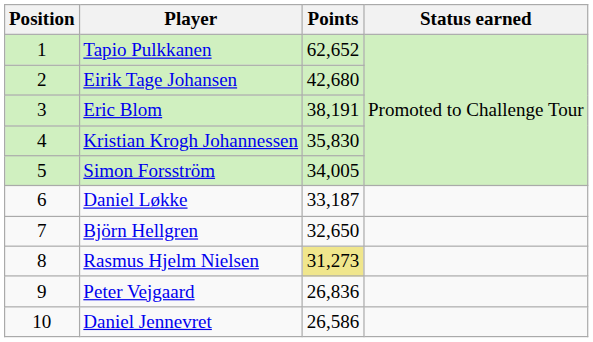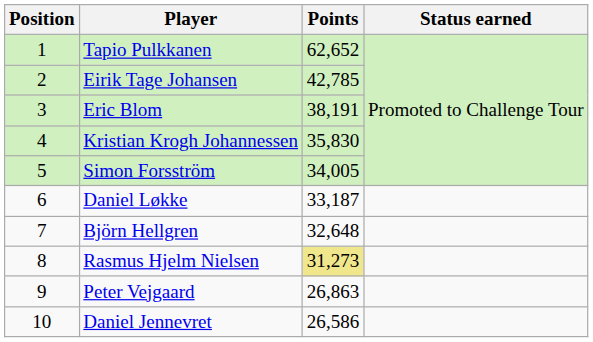 <table class=wikitable>
 <tr>
 <th>Position</th>
 <th>Player</th>
 <th>Points</th>
 <th>Status earned</th>
 </tr>
 <tr style="background:#D0F0C0;">
 <td align=center>1</td>
 <td> <a href='#'>Tapio Pulkkanen</a></td>
 <td align=center>62,652</td>
 <td rowspan=5>Promoted to Challenge Tour</td>
 </tr>
 <tr style="background:#D0F0C0;">
 <td align=center>2</td>
 <td> <a href='#'>Eirik Tage Johansen</a></td>
-<td align=center>42,680</td>
+<td align=center>42,785</td>
 </tr>
 <tr style="background:#D0F0C0;">
 <td align=center>3</td>
 <td> <a href='#'>Eric Blom</a></td>
 <td align=center>38,191</td>
 </tr>
 <tr style="background:#D0F0C0;">
 <td align=center>4</td>
 <td> <a href='#'>Kristian Krogh Johannessen</a></td>
 <td align=center>35,830</td>
 </tr>
 <tr style="background:#D0F0C0;">
 <td align=center>5</td>
 <td> <a href='#'>Simon Forsström</a></td>
 <td align=center>34,005</td>
 </tr>
 <tr>
 <td align=center>6</td>
 <td> <a href='#'>Daniel Løkke</a></td>
 <td align=center>33,187</td>
 <td></td>
 </tr>
 <tr>
 <td align=center>7</td>
 <td> <a href='#'>Björn Hellgren</a></td>
-<td align=center>32,650</td>
+<td align=center>32,648</td>
 <td></td>
 </tr>
 <tr>
 <td align=center>8</td>
 <td> <a href='#'>Rasmus Hjelm Nielsen</a></td>
 <td align=center style="background: khaki;">31,273</td>
 <td></td>
 </tr>
 <tr>
 <td align=center>9</td>
 <td> <a href='#'>Peter Vejgaard</a></td>
-<td align=center>26,836</td>
+<td align=center>26,863</td>
 <td></td>
 </tr>
 <tr>
 <td align=center>10</td>
 <td> <a href='#'>Daniel Jennevret</a></td>
 <td align=center>26,586</td>
 <td></td>
 </tr>
 </table>
